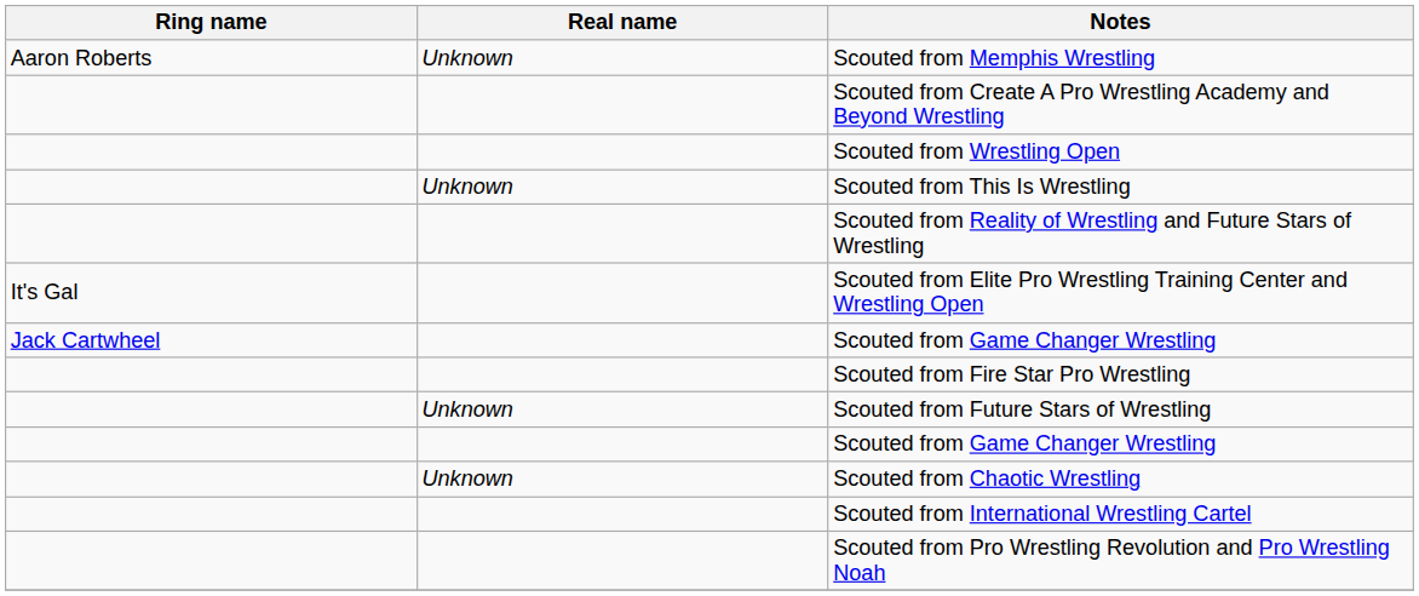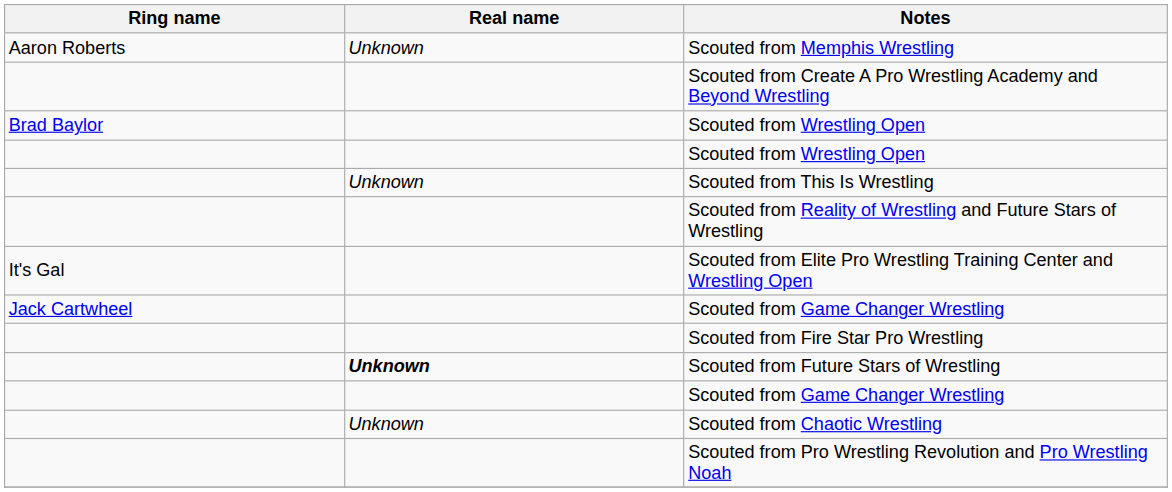 <table class="wikitable sortable" style="width:65%;">
 <tr>
 <th width=19%>Ring name</th>
 <th width=19%>Real name</th>
 <th width=27%>Notes</th>
 </tr>
 <tr>
 <td>Aaron Roberts</td>
 <td><em>Unknown</em></td>
 <td>Scouted from <a href='#'>Memphis Wrestling</a></td>
 </tr>
 <tr>
 <td></td>
 <td></td>
 <td>Scouted from Create A Pro Wrestling Academy and <a href='#'>Beyond Wrestling</a></td>
+</tr>
+<tr>
+<td><a href='#'>Brad Baylor</a></td>
+<td></td>
+<td>Scouted from <a href='#'>Wrestling Open</a></td>
 </tr>
 <tr>
 <td></td>
 <td></td>
 <td>Scouted from <a href='#'>Wrestling Open</a></td>
 </tr>
 <tr>
 <td></td>
 <td><em>Unknown</em></td>
 <td>Scouted from This Is Wrestling</td>
 </tr>
 <tr>
 <td></td>
 <td></td>
 <td>Scouted from <a href='#'>Reality of Wrestling</a> and Future Stars of Wrestling</td>
 </tr>
 <tr>
 <td>It's Gal</td>
 <td></td>
 <td>Scouted from Elite Pro Wrestling Training Center and <a href='#'>Wrestling Open</a></td>
 </tr>
 <tr>
 <td><a href='#'>Jack Cartwheel</a></td>
 <td></td>
 <td>Scouted from <a href='#'>Game Changer Wrestling</a></td>
 </tr>
 <tr>
 <td></td>
 <td></td>
 <td>Scouted from Fire Star Pro Wrestling</td>
 </tr>
 <tr>
 <td></td>
-<td><em>Unknown</em></td>
+<td><strong><em>Unknown</em></strong></td>
 <td>Scouted from Future Stars of Wrestling</td>
 </tr>
 <tr>
 <td></td>
 <td></td>
 <td>Scouted from <a href='#'>Game Changer Wrestling</a></td>
 </tr>
 <tr>
 <td></td>
 <td><em>Unknown</em></td>
 <td>Scouted from <a href='#'>Chaotic Wrestling</a></td>
 </tr>
 <tr>
 <td></td>
 <td></td>
-<td>Scouted from <a href='#'>International Wrestling Cartel</a></td>
-</tr>
-<tr>
-<td></td>
-<td></td>
 <td>Scouted from Pro Wrestling Revolution and <a href='#'>Pro Wrestling Noah</a></td>
 </tr>
 <tr>
 </tr>
 </table>
